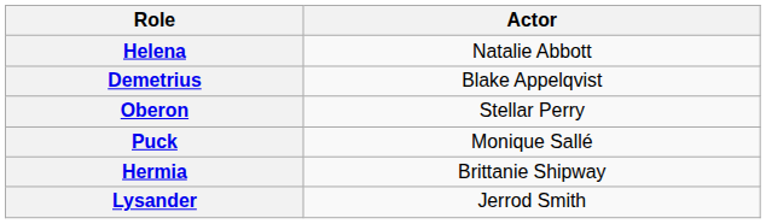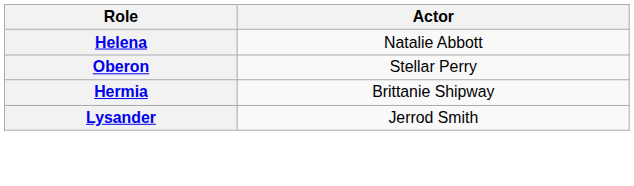 <table class="wikitable" style="text-align:center; width:50%;">
 <tr>
 <th>Role</th>
 <th>Actor</th>
 </tr>
 <tr>
 <th><a href='#'>Helena</a></th>
 <td>Natalie Abbott</td>
 </tr>
 <tr>
-<th><a href='#'>Demetrius</a></th>
-<td>Blake Appelqvist</td>
-</tr>
-<tr>
 <th><a href='#'>Oberon</a></th>
 <td>Stellar Perry</td>
-</tr>
-<tr>
-<th><a href='#'>Puck</a></th>
-<td>Monique Sallé</td>
 </tr>
 <tr>
 <th><a href='#'>Hermia</a></th>
 <td>Brittanie Shipway</td>
 </tr>
 <tr>
 <th><a href='#'>Lysander</a></th>
 <td>Jerrod Smith</td>
 </tr>
 </table>
